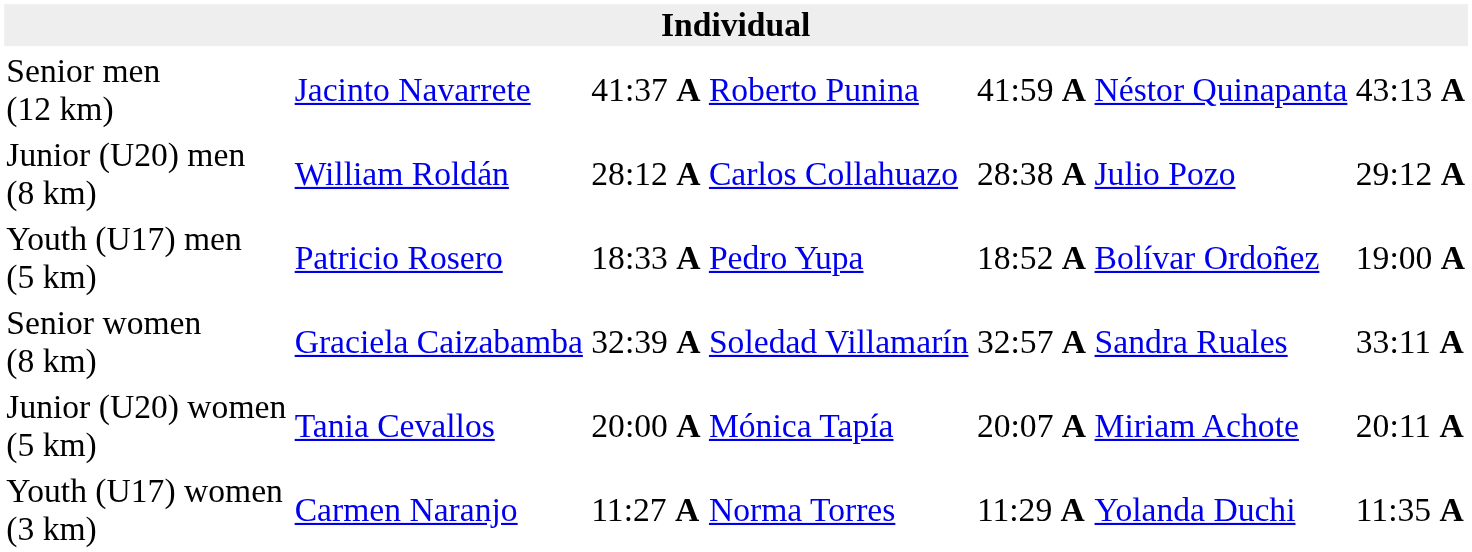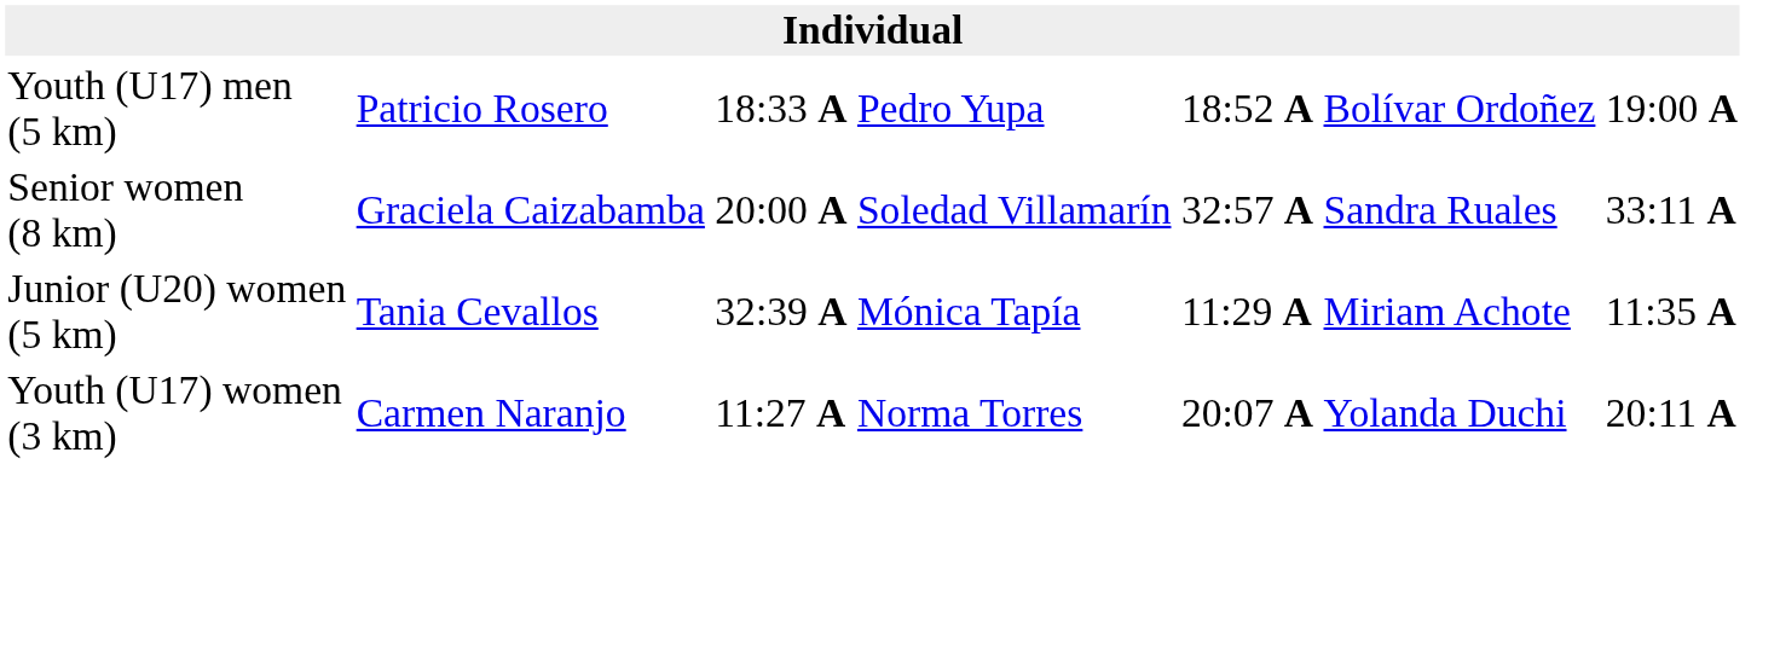 <table>
 <tr>
 <td colspan=7 bgcolor=#eeeeee style=text-align:center;><strong>Individual</strong></td>
-</tr>
-<tr>
-<td>Senior men<br>(12 km)</td>
-<td><a href='#'>Jacinto Navarrete</a><br></td>
-<td>41:37 <strong>A</strong></td>
-<td><a href='#'>Roberto Punina</a><br></td>
-<td>41:59 <strong>A</strong></td>
-<td><a href='#'>Néstor Quinapanta</a><br></td>
-<td>43:13 <strong>A</strong></td>
-</tr>
-<tr>
-<td>Junior (U20) men<br>(8 km)</td>
-<td><a href='#'>William Roldán</a><br></td>
-<td>28:12 <strong>A</strong></td>
-<td><a href='#'>Carlos Collahuazo</a><br></td>
-<td>28:38 <strong>A</strong></td>
-<td><a href='#'>Julio Pozo</a><br></td>
-<td>29:12 <strong>A</strong></td>
 </tr>
 <tr>
 <td>Youth (U17) men<br>(5 km)</td>
 <td><a href='#'>Patricio Rosero</a><br></td>
 <td>18:33 <strong>A</strong></td>
 <td><a href='#'>Pedro Yupa</a><br></td>
 <td>18:52 <strong>A</strong></td>
 <td><a href='#'>Bolívar Ordoñez</a><br></td>
 <td>19:00 <strong>A</strong></td>
 </tr>
 <tr>
 <td>Senior women<br>(8 km)</td>
 <td><a href='#'>Graciela Caizabamba</a><br></td>
-<td>32:39 <strong>A</strong></td>
+<td>20:00 <strong>A</strong></td>
 <td><a href='#'>Soledad Villamarín</a><br></td>
 <td>32:57 <strong>A</strong></td>
 <td><a href='#'>Sandra Ruales</a><br></td>
 <td>33:11 <strong>A</strong></td>
 </tr>
 <tr>
 <td>Junior (U20) women<br>(5 km)</td>
 <td><a href='#'>Tania Cevallos</a><br></td>
-<td>20:00 <strong>A</strong></td>
+<td>32:39 <strong>A</strong></td>
 <td><a href='#'>Mónica Tapía</a><br></td>
-<td>20:07 <strong>A</strong></td>
+<td>11:29 <strong>A</strong></td>
 <td><a href='#'>Miriam Achote</a><br></td>
-<td>20:11 <strong>A</strong></td>
+<td>11:35 <strong>A</strong></td>
 </tr>
 <tr>
 <td>Youth (U17) women<br>(3 km)</td>
 <td><a href='#'>Carmen Naranjo</a><br></td>
 <td>11:27 <strong>A</strong></td>
 <td><a href='#'>Norma Torres</a><br></td>
-<td>11:29 <strong>A</strong></td>
+<td>20:07 <strong>A</strong></td>
 <td><a href='#'>Yolanda Duchi</a><br></td>
-<td>11:35 <strong>A</strong></td>
+<td>20:11 <strong>A</strong></td>
 </tr>
 </table>
